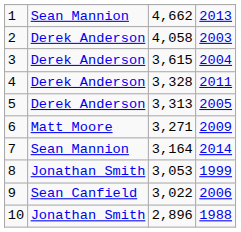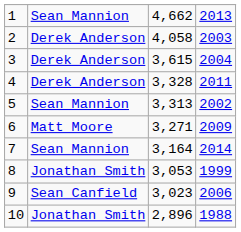 <table class="wikitable">
 <tr>
 </tr>
 <tr>
 <td>1</td>
 <td><a href='#'>Sean Mannion</a></td>
 <td>4,662</td>
 <td><a href='#'>2013</a></td>
 </tr>
 <tr>
 <td>2</td>
 <td><a href='#'>Derek Anderson</a></td>
 <td>4,058</td>
 <td><a href='#'>2003</a></td>
 </tr>
 <tr>
 <td>3</td>
 <td><a href='#'>Derek Anderson</a></td>
 <td>3,615</td>
 <td><a href='#'>2004</a></td>
 </tr>
 <tr>
 <td>4</td>
 <td><a href='#'>Derek Anderson</a></td>
 <td>3,328</td>
 <td><a href='#'>2011</a></td>
 </tr>
 <tr>
 <td>5</td>
-<td><a href='#'>Derek Anderson</a></td>
+<td><a href='#'>Sean Mannion</a></td>
 <td>3,313</td>
-<td><a href='#'>2005</a></td>
+<td><a href='#'>2002</a></td>
 </tr>
 <tr>
 <td>6</td>
 <td><a href='#'>Matt Moore</a></td>
 <td>3,271</td>
 <td><a href='#'>2009</a></td>
 </tr>
 <tr>
 <td>7</td>
 <td><a href='#'>Sean Mannion</a></td>
 <td>3,164</td>
 <td><a href='#'>2014</a></td>
 </tr>
 <tr>
 <td>8</td>
 <td><a href='#'>Jonathan Smith</a></td>
 <td>3,053</td>
 <td><a href='#'>1999</a></td>
 </tr>
 <tr>
 <td>9</td>
 <td><a href='#'>Sean Canfield</a></td>
-<td>3,022</td>
+<td>3,023</td>
 <td><a href='#'>2006</a></td>
 </tr>
 <tr>
 <td>10</td>
 <td><a href='#'>Jonathan Smith</a></td>
 <td>2,896</td>
 <td><a href='#'>1988</a></td>
 </tr>
 </table>
